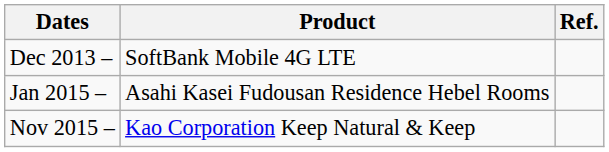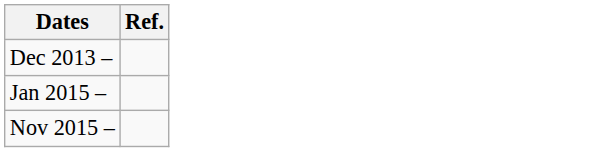 <table class="wikitable">
 <tr>
 <th>Dates</th>
-<th>Product</th>
 <th>Ref.</th>
 </tr>
 <tr>
 <td>Dec 2013 –</td>
-<td>SoftBank Mobile 4G LTE</td>
 <td></td>
 </tr>
 <tr>
 <td>Jan 2015 –</td>
-<td>Asahi Kasei Fudousan Residence Hebel Rooms</td>
 <td></td>
 </tr>
 <tr>
 <td>Nov 2015 –</td>
-<td><a href='#'>Kao Corporation</a> Keep Natural & Keep</td>
 <td></td>
 </tr>
 </table>
